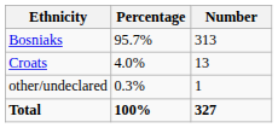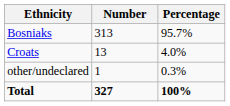 <table class="wikitable">
 <tr>
 <th width="100px">Ethnicity</th>
+<th width="80px">Number</th>
 <th width="80px">Percentage</th>
-<th width="80px">Number</th>
 </tr>
 <tr>
 <td><a href='#'>Bosniaks</a></td>
+<td>313</td>
 <td>95.7%</td>
-<td>313</td>
 </tr>
 <tr>
 <td><a href='#'>Croats</a></td>
+<td>13</td>
 <td>4.0%</td>
-<td>13</td>
 </tr>
 <tr>
 <td>other/undeclared</td>
+<td>1</td>
 <td>0.3%</td>
-<td>1</td>
 </tr>
 <tr>
 <td><strong>Total</strong></td>
+<td><strong>327</strong></td>
 <td><strong>100%</strong></td>
-<td><strong>327</strong></td>
 </tr>
 </table>
